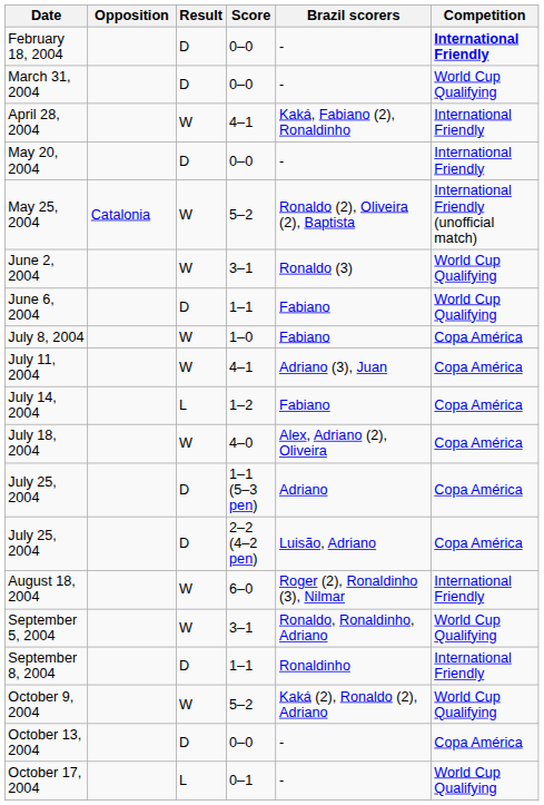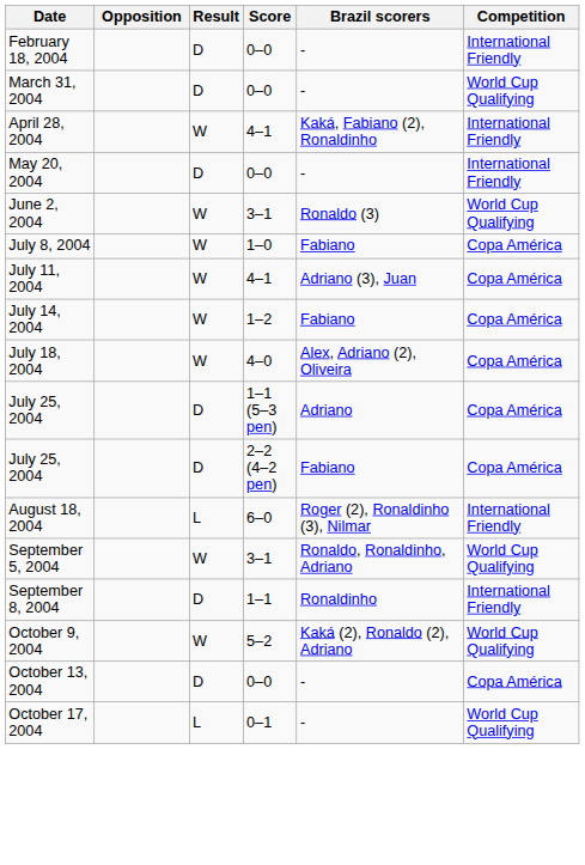 <table class="wikitable" style="text-align: left;">
 <tr>
 <th width=12%>Date</th>
 <th width=12%>Opposition</th>
 <th width=1%>Result</th>
 <th width=7%>Score</th>
 <th width=26%>Brazil scorers</th>
 <th width=18%>Competition</th>
 </tr>
 <tr>
 <td>February 18, 2004</td>
 <td></td>
 <td>D</td>
 <td>0–0</td>
 <td>-</td>
-<td><strong><a href='#'>International Friendly</a></strong></td>
+<td><a href='#'>International Friendly</a></td>
 </tr>
 <tr>
 <td>March 31, 2004</td>
 <td></td>
 <td>D</td>
 <td>0–0</td>
 <td>-</td>
 <td><a href='#'>World Cup Qualifying</a></td>
 </tr>
 <tr>
 <td>April 28, 2004</td>
 <td></td>
 <td>W</td>
 <td>4–1</td>
 <td><a href='#'>Kaká</a>, <a href='#'>Fabiano</a> (2), <a href='#'>Ronaldinho</a></td>
 <td><a href='#'>International Friendly</a></td>
 </tr>
 <tr>
 <td>May 20, 2004</td>
 <td></td>
 <td>D</td>
 <td>0–0</td>
 <td>-</td>
 <td><a href='#'>International Friendly</a></td>
 </tr>
 <tr>
-<td>May 25, 2004</td>
-<td> <a href='#'>Catalonia</a></td>
-<td>W</td>
-<td>5–2</td>
-<td><a href='#'>Ronaldo</a> (2), <a href='#'>Oliveira</a> (2), <a href='#'>Baptista</a></td>
-<td><a href='#'>International Friendly</a> (unofficial match)</td>
-</tr>
-<tr>
 <td>June 2, 2004</td>
 <td></td>
 <td>W</td>
 <td>3–1</td>
 <td><a href='#'>Ronaldo</a> (3)</td>
-<td><a href='#'>World Cup Qualifying</a></td>
-</tr>
-<tr>
-<td>June 6, 2004</td>
-<td></td>
-<td>D</td>
-<td>1–1</td>
-<td><a href='#'>Fabiano</a></td>
 <td><a href='#'>World Cup Qualifying</a></td>
 </tr>
 <tr>
 <td>July 8, 2004</td>
 <td></td>
 <td>W</td>
 <td>1–0</td>
 <td><a href='#'>Fabiano</a></td>
 <td><a href='#'>Copa América</a></td>
 </tr>
 <tr>
 <td>July 11, 2004</td>
 <td></td>
 <td>W</td>
 <td>4–1</td>
 <td><a href='#'>Adriano</a> (3), <a href='#'>Juan</a></td>
 <td><a href='#'>Copa América</a></td>
 </tr>
 <tr>
 <td>July 14, 2004</td>
 <td></td>
-<td>L</td>
+<td>W</td>
 <td>1–2</td>
 <td><a href='#'>Fabiano</a></td>
 <td><a href='#'>Copa América</a></td>
 </tr>
 <tr>
 <td>July 18, 2004</td>
 <td></td>
 <td>W</td>
 <td>4–0</td>
 <td><a href='#'>Alex</a>, <a href='#'>Adriano</a> (2), <a href='#'>Oliveira</a></td>
 <td><a href='#'>Copa América</a></td>
 </tr>
 <tr>
 <td>July 25, 2004</td>
 <td></td>
 <td>D</td>
 <td>1–1 (5–3 <a href='#'>pen</a>)</td>
 <td><a href='#'>Adriano</a></td>
 <td><a href='#'>Copa América</a></td>
 </tr>
 <tr>
 <td>July 25, 2004</td>
 <td></td>
 <td>D</td>
 <td>2–2 (4–2 <a href='#'>pen</a>)</td>
-<td><a href='#'>Luisão</a>, <a href='#'>Adriano</a></td>
+<td><a href='#'>Fabiano</a></td>
 <td><a href='#'>Copa América</a></td>
 </tr>
 <tr>
 <td>August 18, 2004</td>
 <td></td>
-<td>W</td>
+<td>L</td>
 <td>6–0</td>
 <td><a href='#'>Roger</a> (2), <a href='#'>Ronaldinho</a> (3), <a href='#'>Nilmar</a></td>
 <td><a href='#'>International Friendly</a></td>
 </tr>
 <tr>
 <td>September 5, 2004</td>
 <td></td>
 <td>W</td>
 <td>3–1</td>
 <td><a href='#'>Ronaldo</a>, <a href='#'>Ronaldinho</a>, <a href='#'>Adriano</a></td>
 <td><a href='#'>World Cup Qualifying</a></td>
 </tr>
 <tr>
 <td>September 8, 2004</td>
 <td></td>
 <td>D</td>
 <td>1–1</td>
 <td><a href='#'>Ronaldinho</a></td>
 <td><a href='#'>International Friendly</a></td>
 </tr>
 <tr>
 <td>October 9, 2004</td>
 <td></td>
 <td>W</td>
 <td>5–2</td>
 <td><a href='#'>Kaká</a> (2), <a href='#'>Ronaldo</a> (2), <a href='#'>Adriano</a></td>
 <td><a href='#'>World Cup Qualifying</a></td>
 </tr>
 <tr>
 <td>October 13, 2004</td>
 <td></td>
 <td>D</td>
 <td>0–0</td>
 <td>-</td>
 <td><a href='#'>Copa América</a></td>
 </tr>
 <tr>
 <td>October 17, 2004</td>
 <td></td>
 <td>L</td>
 <td>0–1</td>
 <td>-</td>
 <td><a href='#'>World Cup Qualifying</a></td>
 </tr>
 </table>
